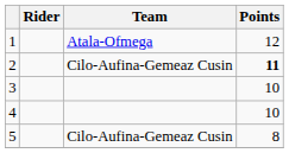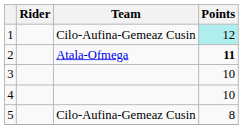 <table class="wikitable">
 <tr>
 <th></th>
 <th>Rider</th>
 <th>Team</th>
 <th>Points</th>
 </tr>
 <tr>
 <td>1</td>
 <td></td>
-<td><a href='#'>Atala-Ofmega</a></td>
-<td align=right>12</td>
+<td>Cilo-Aufina-Gemeaz Cusin</td>
+<td align=right style="background: paleturquoise;">12</td>
 </tr>
 <tr>
 <td>2</td>
 <td></td>
-<td>Cilo-Aufina-Gemeaz Cusin</td>
+<td><a href='#'>Atala-Ofmega</a></td>
 <td align=right><strong>11</strong></td>
 </tr>
 <tr>
 <td>3</td>
 <td></td>
 <td></td>
 <td align=right>10</td>
 </tr>
 <tr>
 <td>4</td>
 <td></td>
 <td></td>
 <td align=right>10</td>
 </tr>
 <tr>
 <td>5</td>
 <td></td>
 <td>Cilo-Aufina-Gemeaz Cusin</td>
 <td align=right>8</td>
 </tr>
 <tr>
 </tr>
 </table>
